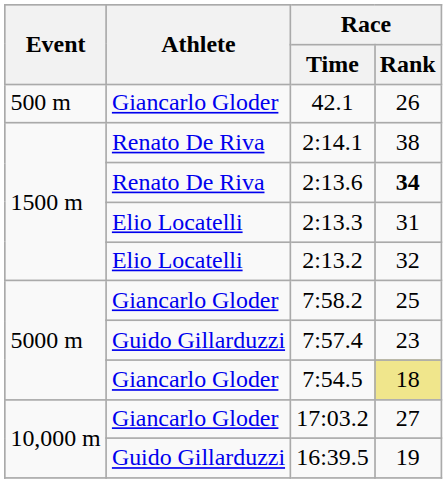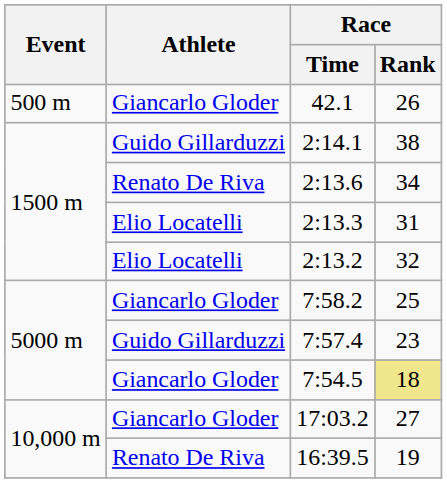 <table class="wikitable" border="1" style="font-size:90%">
 <tr>
 <th rowspan=2>Event</th>
 <th rowspan=2>Athlete</th>
 <th colspan=2>Race</th>
 </tr>
 <tr>
 <th>Time</th>
 <th>Rank</th>
 </tr>
 <tr>
 <td>500 m</td>
 <td><a href='#'>Giancarlo Gloder</a></td>
 <td align=center>42.1</td>
 <td align=center>26</td>
 </tr>
 <tr>
 <td rowspan=4>1500 m</td>
-<td><a href='#'>Renato De Riva</a></td>
+<td><a href='#'>Guido Gillarduzzi</a></td>
 <td align=center>2:14.1</td>
 <td align=center>38</td>
 </tr>
 <tr>
 <td><a href='#'>Renato De Riva</a></td>
 <td align=center>2:13.6</td>
-<td align=center><strong>34</strong></td>
+<td align=center>34</td>
 </tr>
 <tr>
 <td><a href='#'>Elio Locatelli</a></td>
 <td align=center>2:13.3</td>
 <td align=center>31</td>
 </tr>
 <tr>
 <td><a href='#'>Elio Locatelli</a></td>
 <td align=center>2:13.2</td>
 <td align=center>32</td>
 </tr>
 <tr>
 <td rowspan=3>5000 m</td>
 <td><a href='#'>Giancarlo Gloder</a></td>
 <td align=center>7:58.2</td>
 <td align=center>25</td>
 </tr>
 <tr>
 <td><a href='#'>Guido Gillarduzzi</a></td>
 <td align=center>7:57.4</td>
 <td align=center>23</td>
 </tr>
 <tr>
 <td><a href='#'>Giancarlo Gloder</a></td>
 <td align=center>7:54.5</td>
 <td align=center style="background: khaki;">18</td>
 </tr>
 <tr>
 <td rowspan=2>10,000 m</td>
 <td><a href='#'>Giancarlo Gloder</a></td>
 <td align=center>17:03.2</td>
 <td align=center>27</td>
 </tr>
 <tr>
-<td><a href='#'>Guido Gillarduzzi</a></td>
+<td><a href='#'>Renato De Riva</a></td>
 <td align=center>16:39.5</td>
 <td align=center>19</td>
 </tr>
 </table>
